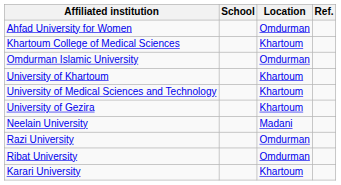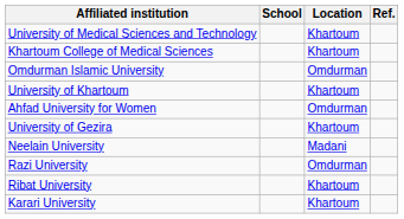 <table class="wikitable sortable">
 <tr>
 <th>Affiliated institution</th>
 <th>School</th>
 <th>Location</th>
 <th>Ref.</th>
 </tr>
 <tr>
-<td><a href='#'>Ahfad University for Women</a></td>
+<td><a href='#'>University of Medical Sciences and Technology</a></td>
 <td></td>
-<td><a href='#'>Omdurman</a></td>
+<td><a href='#'>Khartoum</a></td>
 <td></td>
 </tr>
 <tr>
 <td><a href='#'>Khartoum College of Medical Sciences</a></td>
 <td></td>
 <td><a href='#'>Khartoum</a></td>
 <td></td>
 </tr>
 <tr>
 <td><a href='#'>Omdurman Islamic University</a></td>
 <td></td>
 <td><a href='#'>Omdurman</a></td>
 <td></td>
 </tr>
 <tr>
 <td><a href='#'>University of Khartoum</a></td>
 <td></td>
 <td><a href='#'>Khartoum</a></td>
 <td></td>
 </tr>
 <tr>
-<td><a href='#'>University of Medical Sciences and Technology</a></td>
+<td><a href='#'>Ahfad University for Women</a></td>
 <td></td>
-<td><a href='#'>Khartoum</a></td>
+<td><a href='#'>Omdurman</a></td>
 <td></td>
 </tr>
 <tr>
 <td><a href='#'>University of Gezira</a></td>
 <td></td>
 <td><a href='#'>Khartoum</a></td>
 <td></td>
 </tr>
 <tr>
 <td><a href='#'>Neelain University</a></td>
 <td></td>
 <td><a href='#'>Madani</a></td>
 <td></td>
 </tr>
 <tr>
 <td><a href='#'>Razi University</a></td>
 <td></td>
 <td><a href='#'>Omdurman</a></td>
 <td></td>
 </tr>
 <tr>
 <td><a href='#'>Ribat University</a></td>
 <td></td>
-<td><a href='#'>Omdurman</a></td>
+<td><a href='#'>Khartoum</a></td>
 <td></td>
 </tr>
 <tr>
 <td><a href='#'>Karari University</a></td>
 <td></td>
 <td><a href='#'>Khartoum</a></td>
 <td></td>
 </tr>
 </table>
